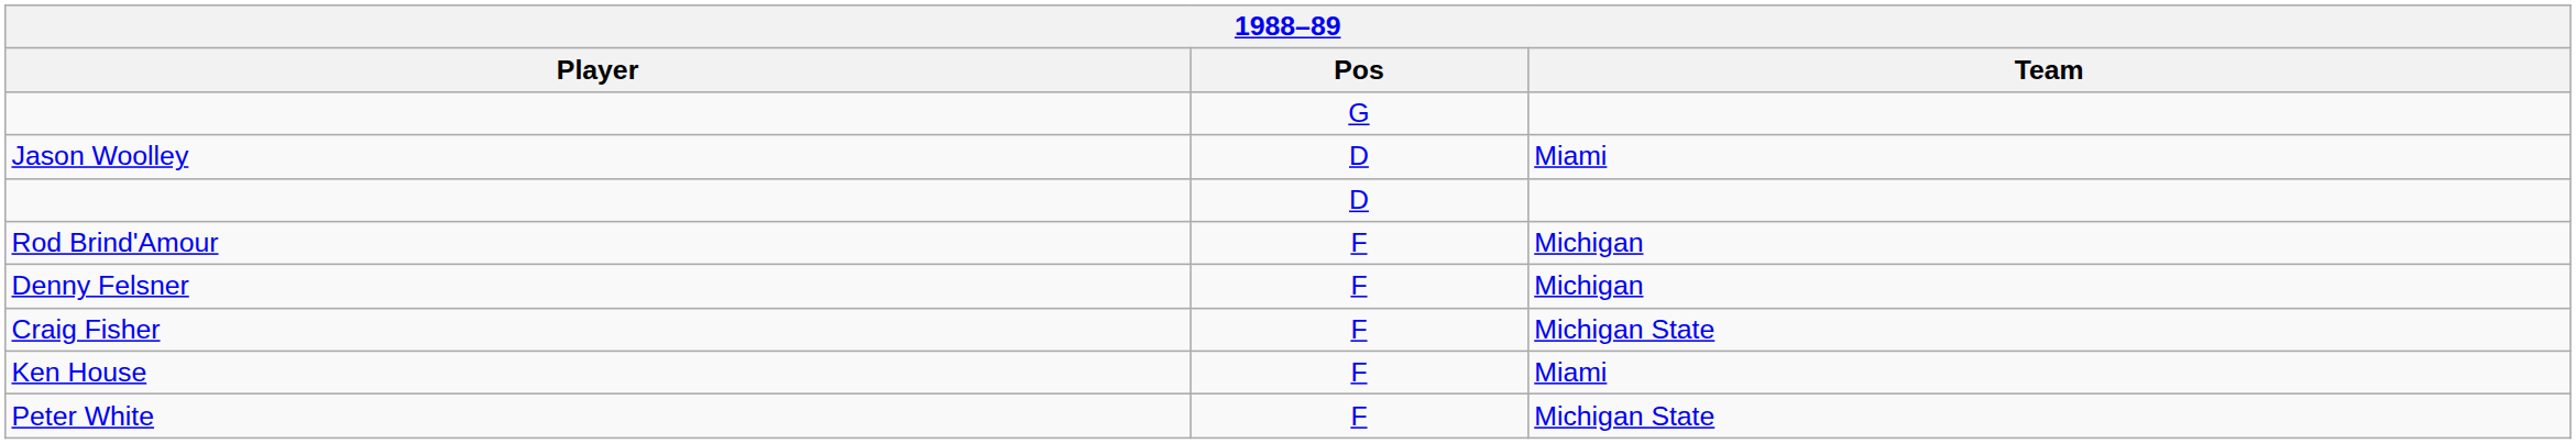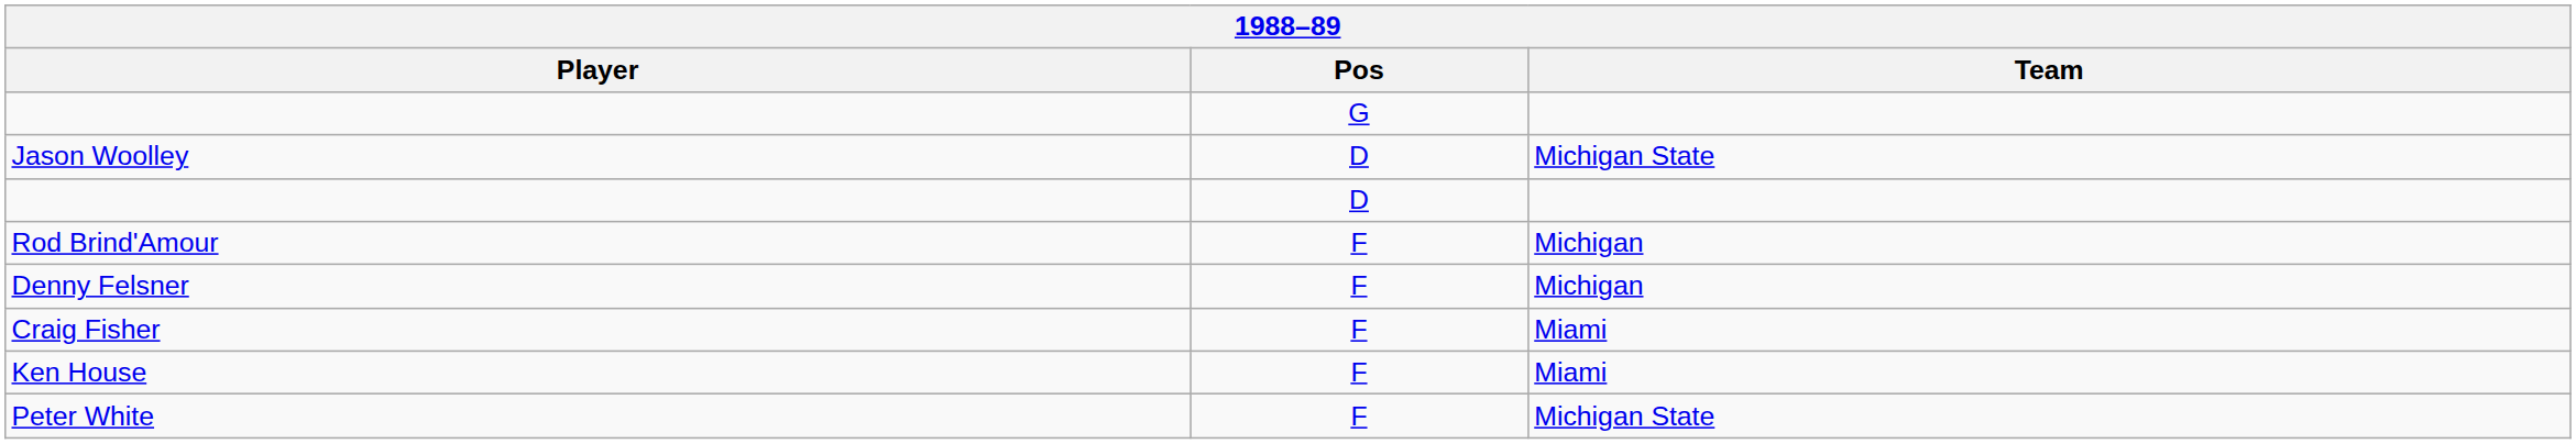 <table class="wikitable" width=95%>
 <tr>
 <th colspan=3><a href='#'>1988–89</a></th>
 </tr>
 <tr>
 <th>Player</th>
 <th>Pos</th>
 <th>Team</th>
 </tr>
 <tr>
 <td></td>
 <td style="text-align:center;"><a href='#'>G</a></td>
 <td></td>
 </tr>
 <tr>
 <td><a href='#'>Jason Woolley</a></td>
 <td style="text-align:center;"><a href='#'>D</a></td>
-<td><a href='#'>Miami</a></td>
+<td><a href='#'>Michigan State</a></td>
 </tr>
 <tr>
 <td></td>
 <td style="text-align:center;"><a href='#'>D</a></td>
 <td></td>
 </tr>
 <tr>
 <td><a href='#'>Rod Brind'Amour</a></td>
 <td style="text-align:center;"><a href='#'>F</a></td>
 <td><a href='#'>Michigan</a></td>
 </tr>
 <tr>
 <td><a href='#'>Denny Felsner</a></td>
 <td style="text-align:center;"><a href='#'>F</a></td>
 <td><a href='#'>Michigan</a></td>
 </tr>
 <tr>
 <td><a href='#'>Craig Fisher</a></td>
 <td style="text-align:center;"><a href='#'>F</a></td>
-<td><a href='#'>Michigan State</a></td>
+<td><a href='#'>Miami</a></td>
 </tr>
 <tr>
 <td><a href='#'>Ken House</a></td>
 <td style="text-align:center;"><a href='#'>F</a></td>
 <td><a href='#'>Miami</a></td>
 </tr>
 <tr>
 <td><a href='#'>Peter White</a></td>
 <td style="text-align:center;"><a href='#'>F</a></td>
 <td><a href='#'>Michigan State</a></td>
 </tr>
 </table>
